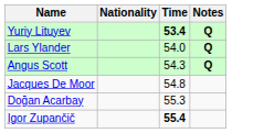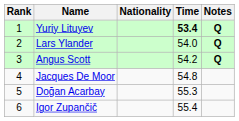 <table class="wikitable sortable" style="text-align:center">
 <tr>
+<th>Rank</th>
 <th>Name</th>
 <th>Nationality</th>
 <th>Time</th>
 <th>Notes</th>
 </tr>
 <tr bgcolor=ccffcc>
+<td>1</td>
 <td align=left><a href='#'>Yuriy Lituyev</a></td>
 <td align=left></td>
 <td><strong>53.4</strong></td>
 <td><strong>Q</strong></td>
 </tr>
 <tr bgcolor=ccffcc>
+<td>2</td>
 <td align=left><a href='#'>Lars Ylander</a></td>
 <td align=left></td>
 <td>54.0</td>
 <td><strong>Q</strong></td>
 </tr>
 <tr bgcolor=ccffcc>
+<td>3</td>
 <td align=left><a href='#'>Angus Scott</a></td>
 <td align=left></td>
-<td>54.3</td>
+<td>54.2</td>
 <td><strong>Q</strong></td>
 </tr>
 <tr>
+<td>4</td>
 <td align=left><a href='#'>Jacques De Moor</a></td>
 <td align=left></td>
 <td>54.8</td>
 <td></td>
 </tr>
 <tr>
+<td>5</td>
 <td align=left><a href='#'>Doğan Acarbay</a></td>
 <td align=left></td>
 <td>55.3</td>
 <td></td>
 </tr>
 <tr>
+<td>6</td>
 <td align=left><a href='#'>Igor Zupančič</a></td>
 <td align=left></td>
-<td><strong>55.4</strong></td>
+<td>55.4</td>
 <td></td>
 </tr>
 </table>
